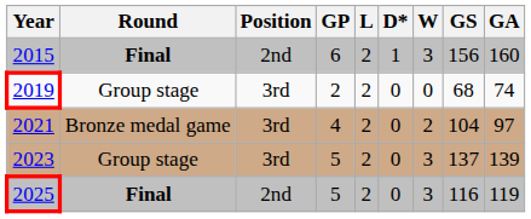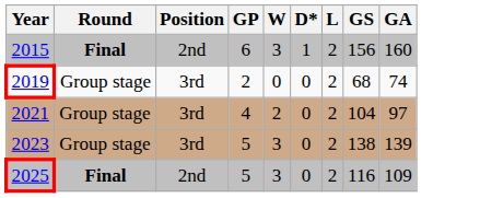 <table class="wikitable" style="text-align: center;">
 <tr>
 <th>Year</th>
 <th>Round</th>
 <th>Position</th>
 <th>GP</th>
+<th>W</th>
+<th>D*</th>
 <th>L</th>
-<th>D*</th>
-<th>W</th>
 <th>GS</th>
 <th>GA</th>
 </tr>
 <tr style="background:silver;">
 <td> <a href='#'>2015</a></td>
 <td><strong>Final</strong></td>
 <td>2nd</td>
 <td>6</td>
+<td>3</td>
+<td>1</td>
 <td>2</td>
-<td>1</td>
-<td>3</td>
 <td>156</td>
 <td>160</td>
 </tr>
 <tr>
 <td style="border: 3px solid red"> <a href='#'>2019</a></td>
 <td>Group stage</td>
 <td>3rd</td>
 <td>2</td>
-<td>2</td>
 <td>0</td>
 <td>0</td>
+<td>2</td>
 <td>68</td>
 <td>74</td>
 </tr>
 <tr style="background:#cfaa88;">
 <td> <a href='#'>2021</a></td>
-<td>Bronze medal game</td>
+<td>Group stage</td>
 <td>3rd</td>
 <td>4</td>
 <td>2</td>
 <td>0</td>
 <td>2</td>
 <td>104</td>
 <td>97</td>
 </tr>
 <tr style="background:#cfaa88;">
 <td> <a href='#'>2023</a></td>
 <td>Group stage</td>
 <td>3rd</td>
 <td>5</td>
+<td>3</td>
+<td>0</td>
 <td>2</td>
-<td>0</td>
-<td>3</td>
-<td>137</td>
+<td>138</td>
 <td>139</td>
 </tr>
 <tr style="background:silver;">
 <td style="border: 3px solid red"> <a href='#'>2025</a></td>
 <td><strong>Final</strong></td>
 <td>2nd</td>
 <td>5</td>
+<td>3</td>
+<td>0</td>
 <td>2</td>
-<td>0</td>
-<td>3</td>
 <td>116</td>
-<td>119</td>
+<td>109</td>
 </tr>
 </table>
